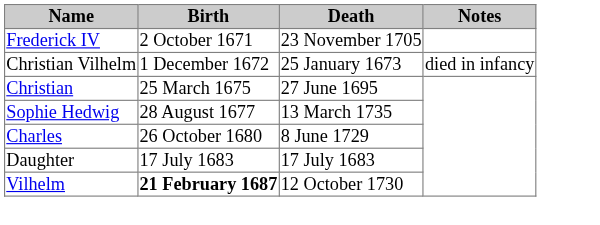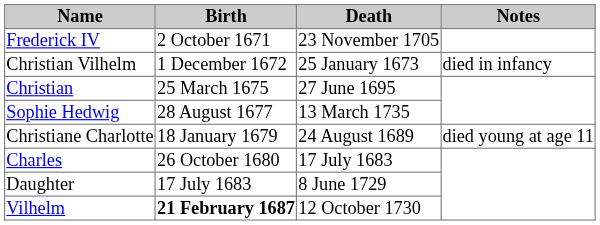 <table border=1 style="border-collapse: collapse;">
 <tr style="background:#ccc;">
 <th>Name</th>
 <th>Birth</th>
 <th>Death</th>
 <th class="unsortable">Notes</th>
 </tr>
 <tr>
 <td><a href='#'>Frederick IV</a></td>
 <td>2 October 1671</td>
 <td>23 November 1705</td>
 </tr>
 <tr>
 <td>Christian Vilhelm</td>
 <td>1 December 1672</td>
 <td>25 January 1673</td>
 <td>died in infancy</td>
 </tr>
 <tr>
 <td><a href='#'>Christian</a></td>
 <td>25 March 1675</td>
 <td>27 June 1695</td>
 </tr>
 <tr>
 <td><a href='#'>Sophie Hedwig</a></td>
 <td>28 August 1677</td>
 <td>13 March 1735</td>
 </tr>
 <tr>
+<td>Christiane Charlotte</td>
+<td>18 January 1679</td>
+<td>24 August 1689</td>
+<td>died young at age 11</td>
+</tr>
+<tr>
 <td><a href='#'>Charles</a></td>
 <td>26 October 1680</td>
-<td>8 June 1729</td>
+<td>17 July 1683</td>
 </tr>
 <tr>
 <td>Daughter</td>
 <td>17 July 1683</td>
-<td>17 July 1683</td>
+<td>8 June 1729</td>
 </tr>
 <tr>
 <td><a href='#'>Vilhelm</a></td>
 <td><strong>21 February 1687</strong></td>
 <td>12 October 1730</td>
 </tr>
 </table>
